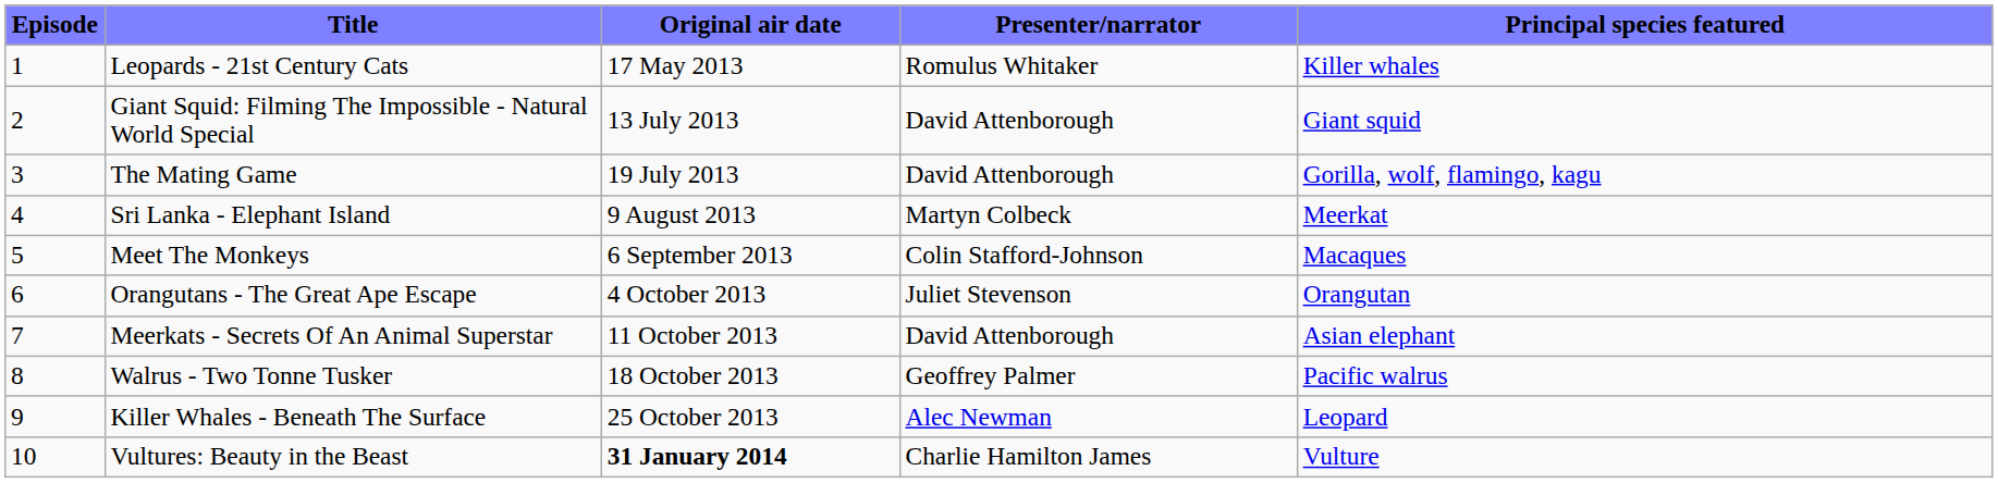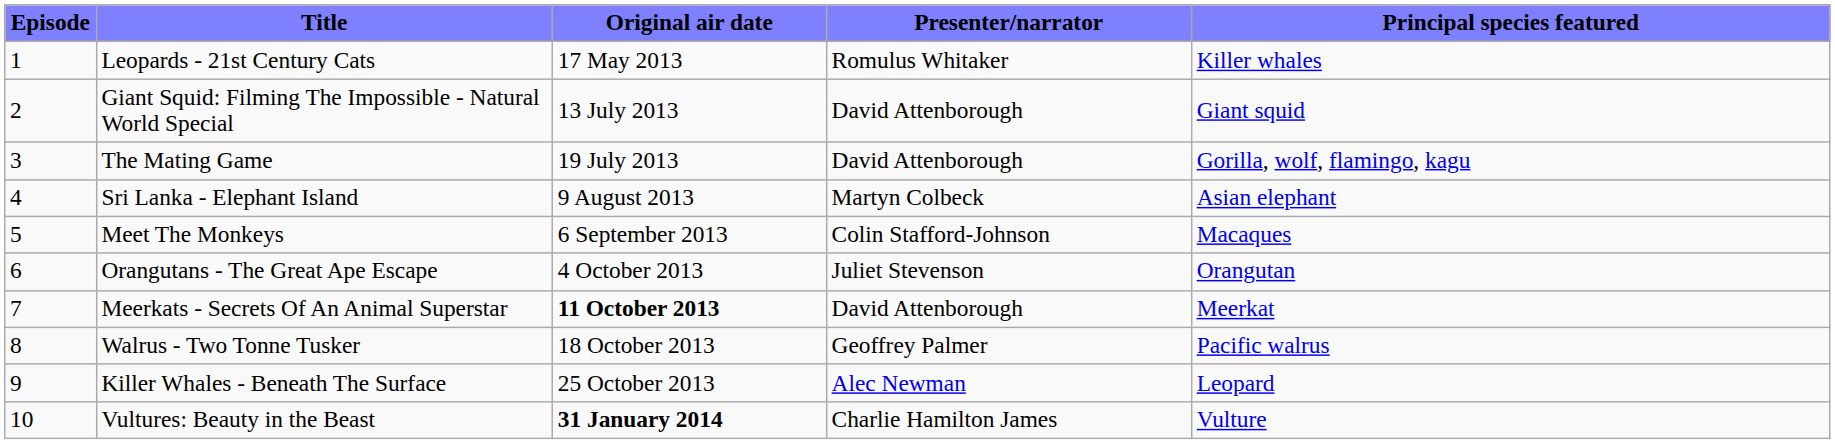 <table class="wikitable plainrowheaders" width=99%>
 <tr style="background:#fdd;">
 <th style="background-color: #7F80FF" width="5%">Episode</th>
 <th style="background-color: #7F80FF" width="25%">Title</th>
 <th style="background-color: #7F80FF" width="15%">Original air date</th>
 <th style="background-color: #7F80FF" width="20%">Presenter/narrator</th>
 <th style="background-color: #7F80FF" width="35%">Principal species featured</th>
 </tr>
 <tr>
 <td>1</td>
 <td>Leopards - 21st Century Cats</td>
 <td>17 May 2013</td>
 <td>Romulus Whitaker</td>
 <td><a href='#'>Killer whales</a></td>
 </tr>
 <tr>
 <td>2</td>
 <td>Giant Squid: Filming The Impossible - Natural World Special</td>
 <td>13 July 2013</td>
 <td>David Attenborough</td>
 <td><a href='#'>Giant squid</a></td>
 </tr>
 <tr>
 <td>3</td>
 <td>The Mating Game</td>
 <td>19 July 2013</td>
 <td>David Attenborough</td>
 <td><a href='#'>Gorilla</a>, <a href='#'>wolf</a>, <a href='#'>flamingo</a>, <a href='#'>kagu</a></td>
 </tr>
 <tr>
 <td>4</td>
 <td>Sri Lanka - Elephant Island</td>
 <td>9 August 2013</td>
 <td>Martyn Colbeck</td>
-<td><a href='#'>Meerkat</a></td>
+<td><a href='#'>Asian elephant</a></td>
 </tr>
 <tr>
 <td>5</td>
 <td>Meet The Monkeys</td>
 <td>6 September 2013</td>
 <td>Colin Stafford-Johnson</td>
 <td><a href='#'>Macaques</a></td>
 </tr>
 <tr>
 <td>6</td>
 <td>Orangutans - The Great Ape Escape</td>
 <td>4 October 2013</td>
 <td>Juliet Stevenson</td>
 <td><a href='#'>Orangutan</a></td>
 </tr>
 <tr>
 <td>7</td>
 <td>Meerkats - Secrets Of An Animal Superstar</td>
-<td>11 October 2013</td>
+<td><strong>11 October 2013</strong></td>
 <td>David Attenborough</td>
-<td><a href='#'>Asian elephant</a></td>
+<td><a href='#'>Meerkat</a></td>
 </tr>
 <tr>
 <td>8</td>
 <td>Walrus - Two Tonne Tusker</td>
 <td>18 October 2013</td>
 <td>Geoffrey Palmer</td>
 <td><a href='#'>Pacific walrus</a></td>
 </tr>
 <tr>
 <td>9</td>
 <td>Killer Whales - Beneath The Surface</td>
 <td>25 October 2013</td>
 <td><a href='#'>Alec Newman</a></td>
 <td><a href='#'>Leopard</a></td>
 </tr>
 <tr>
 <td>10</td>
 <td>Vultures: Beauty in the Beast</td>
 <td><strong>31 January 2014</strong></td>
 <td>Charlie Hamilton James</td>
 <td><a href='#'>Vulture</a></td>
 </tr>
 </table>
